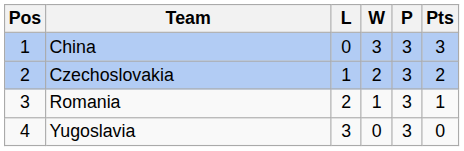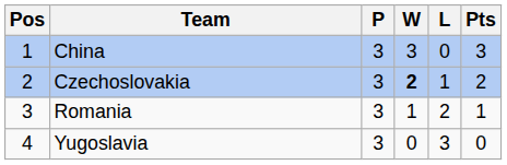 <table class="wikitable" style="font-size: 100%">
 <tr>
 <th width=15>Pos</th>
 <th width=250>Team</th>
+<th width=20>P</th>
+<th width=20>W</th>
 <th width=20>L</th>
-<th width=20>W</th>
-<th width=20>P</th>
 <th width=20>Pts</th>
 </tr>
 <tr align=center style="background: #b2ccf4;">
 <td>1</td>
 <td align="left"> China</td>
-<td>0</td>
 <td>3</td>
 <td>3</td>
+<td>0</td>
 <td>3</td>
 </tr>
 <tr align=center style="background: #b2ccf4;">
 <td>2</td>
 <td align="left"> Czechoslovakia</td>
+<td>3</td>
+<td><strong>2</strong></td>
 <td>1</td>
-<td>2</td>
-<td>3</td>
 <td>2</td>
 </tr>
 <tr align=center>
 <td>3</td>
 <td align="left"> Romania</td>
+<td>3</td>
+<td>1</td>
 <td>2</td>
-<td>1</td>
-<td>3</td>
 <td>1</td>
 </tr>
 <tr align=center>
 <td>4</td>
 <td align="left"> Yugoslavia</td>
 <td>3</td>
 <td>0</td>
 <td>3</td>
 <td>0</td>
 </tr>
 </table>
